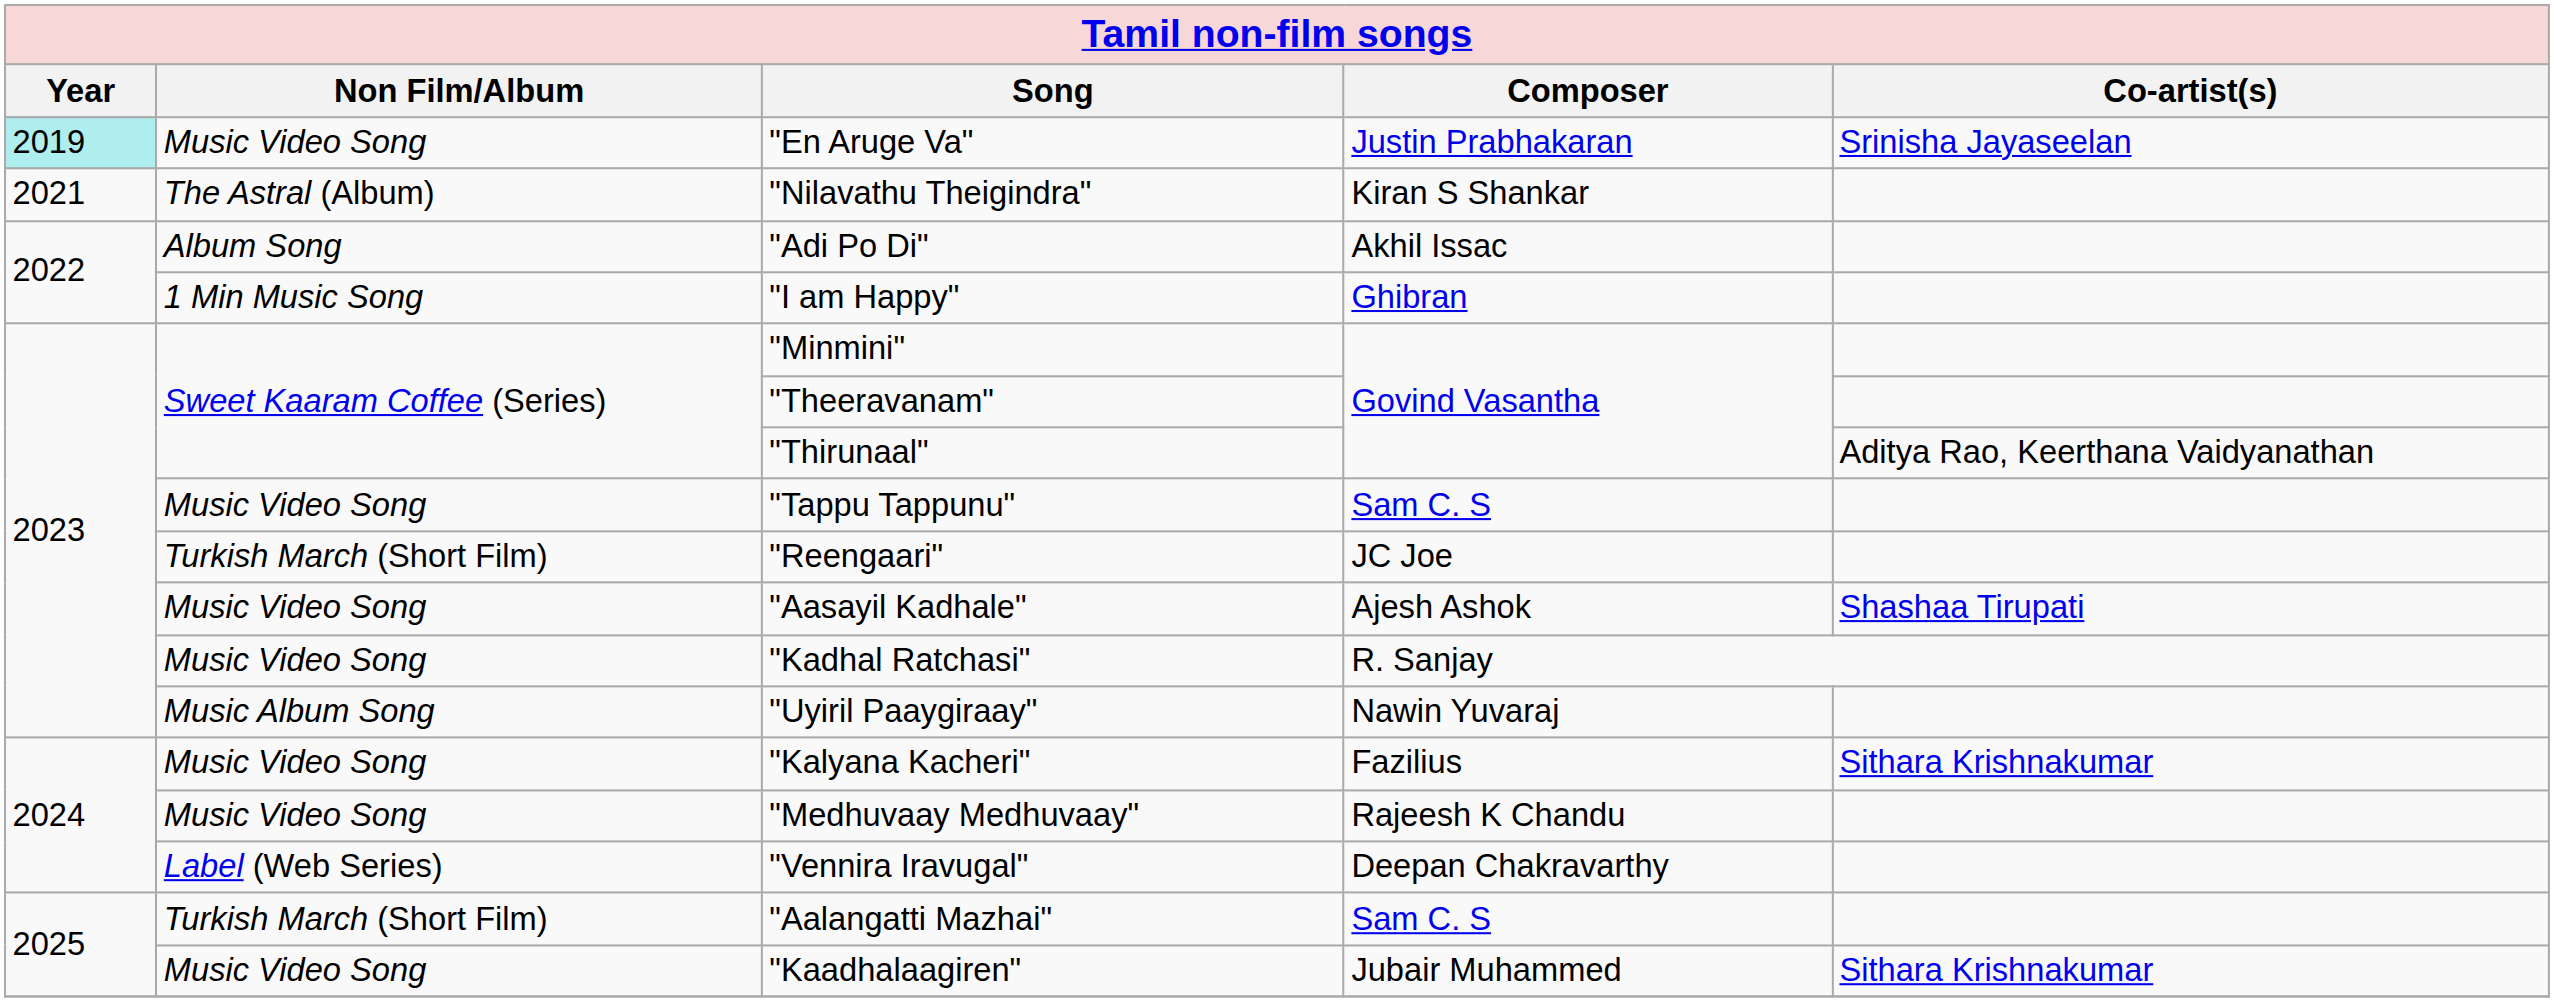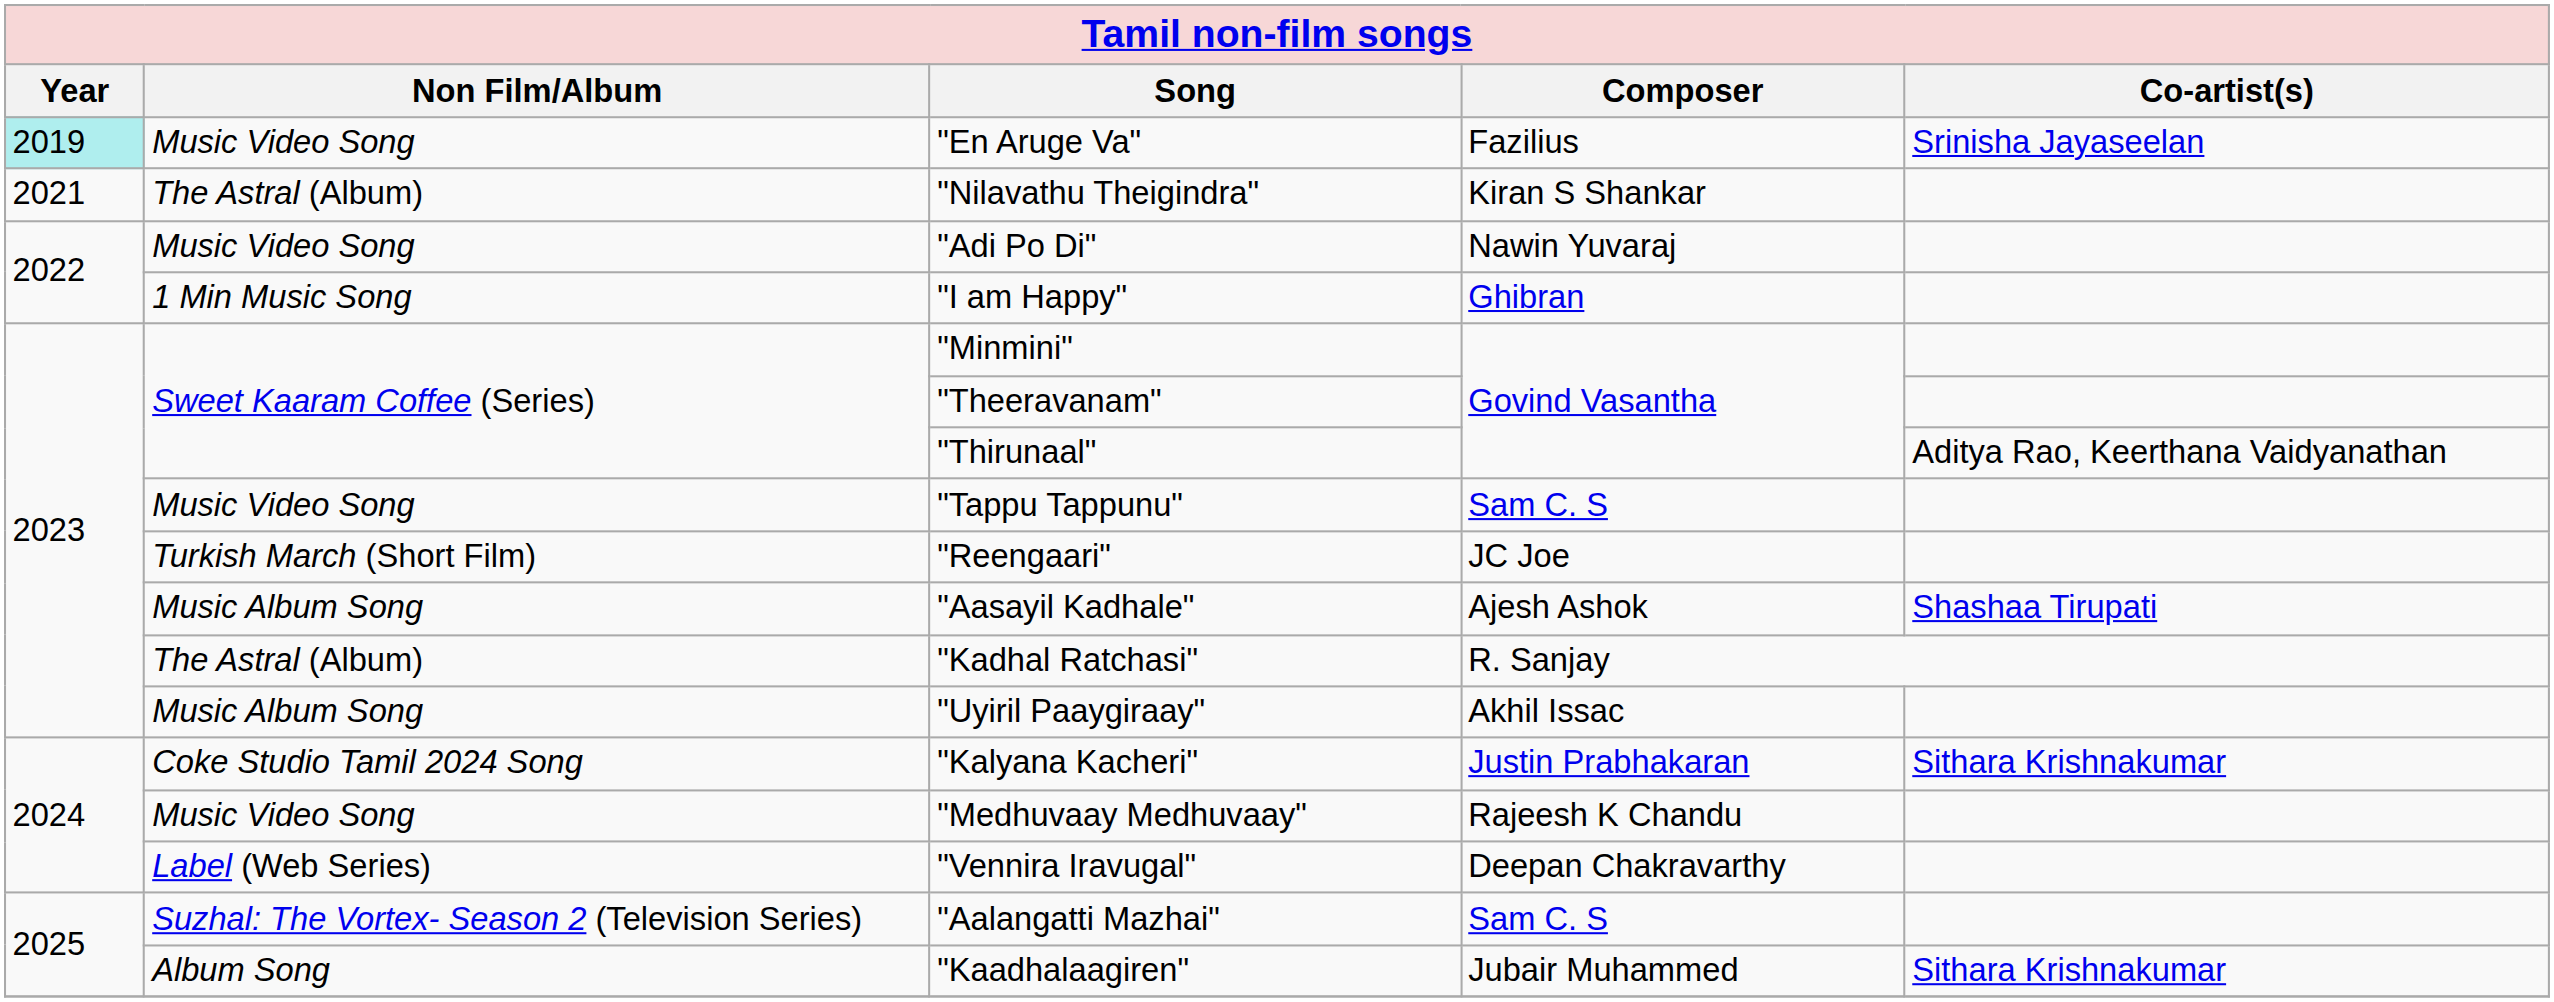 <table class="wikitable">
 <tr>
 <th colspan="5" ! style="background:#f7d7d7; width:3000px; text-align:center;"><big><a href='#'>Tamil non-film songs</a></big></th>
 </tr>
 <tr>
 <th>Year</th>
 <th>Non Film/Album</th>
 <th>Song</th>
 <th>Composer</th>
 <th>Co-artist(s)</th>
 </tr>
 <tr>
 <td style="background: paleturquoise;">2019</td>
 <td><em>Music Video Song</em></td>
 <td>"En Aruge Va"</td>
-<td><a href='#'>Justin Prabhakaran</a></td>
+<td>Fazilius</td>
 <td><a href='#'>Srinisha Jayaseelan</a></td>
 </tr>
 <tr>
 <td>2021</td>
 <td><em>The Astral</em> (Album)</td>
 <td>"Nilavathu Theigindra"</td>
 <td>Kiran S Shankar</td>
 <td></td>
 </tr>
 <tr>
 <td rowspan="2">2022</td>
-<td><em>Album Song</em></td>
+<td><em>Music Video Song</em></td>
 <td>"Adi Po Di"</td>
-<td>Akhil Issac</td>
+<td>Nawin Yuvaraj</td>
 <td></td>
 </tr>
 <tr>
 <td><em>1 Min Music Song</em></td>
 <td>"I am Happy"</td>
 <td><a href='#'>Ghibran</a></td>
 <td></td>
 </tr>
 <tr>
 <td rowspan="8">2023</td>
 <td rowspan="3"><em><a href='#'>Sweet Kaaram Coffee</a></em> (Series)</td>
 <td>"Minmini"</td>
 <td rowspan="3"><a href='#'>Govind Vasantha</a></td>
 <td></td>
 </tr>
 <tr>
 <td>"Theeravanam"</td>
 <td></td>
 </tr>
 <tr>
 <td>"Thirunaal"</td>
 <td>Aditya Rao, Keerthana Vaidyanathan</td>
 </tr>
 <tr>
 <td><em>Music Video Song</em></td>
 <td>"Tappu Tappunu"</td>
 <td><a href='#'>Sam C. S</a></td>
 <td></td>
 </tr>
 <tr>
 <td><em>Turkish March</em> (Short Film)</td>
 <td>"Reengaari"</td>
 <td>JC Joe</td>
 <td></td>
 </tr>
 <tr>
-<td><em>Music Video Song</em></td>
+<td><em>Music Album Song</em></td>
 <td>"Aasayil Kadhale"</td>
 <td>Ajesh Ashok</td>
 <td><a href='#'>Shashaa Tirupati</a></td>
 </tr>
 <tr>
-<td><em>Music Video Song</em></td>
+<td><em>The Astral</em> (Album)</td>
 <td>"Kadhal Ratchasi"</td>
 <td colspan="2">R. Sanjay</td>
 </tr>
 <tr>
 <td><em>Music Album Song</em></td>
 <td>"Uyiril Paaygiraay"</td>
-<td>Nawin Yuvaraj</td>
+<td>Akhil Issac</td>
 <td></td>
 </tr>
 <tr>
 <td rowspan="3">2024</td>
-<td><em>Music Video Song</em></td>
+<td><em>Coke Studio Tamil 2024 Song</em></td>
 <td>"Kalyana Kacheri"</td>
-<td>Fazilius</td>
+<td><a href='#'>Justin Prabhakaran</a></td>
 <td><a href='#'>Sithara Krishnakumar</a></td>
 </tr>
 <tr>
 <td><em>Music Video Song</em></td>
 <td>"Medhuvaay Medhuvaay"</td>
 <td>Rajeesh K Chandu</td>
 <td></td>
 </tr>
 <tr>
 <td><em><a href='#'>Label</a></em> (Web Series)</td>
 <td>"Vennira Iravugal"</td>
 <td>Deepan Chakravarthy</td>
 <td></td>
 </tr>
 <tr>
 <td rowspan="2">2025</td>
-<td><em>Turkish March</em> (Short Film)</td>
+<td><em><a href='#'>Suzhal: The Vortex- Season 2</a></em> (Television Series)</td>
 <td>"Aalangatti Mazhai"</td>
 <td><a href='#'>Sam C. S</a></td>
 <td></td>
 </tr>
 <tr>
-<td><em>Music Video Song</em></td>
+<td><em>Album Song</em></td>
 <td>"Kaadhalaagiren"</td>
 <td>Jubair Muhammed</td>
 <td><a href='#'>Sithara Krishnakumar</a></td>
 </tr>
 <tr>
 </tr>
 </table>
